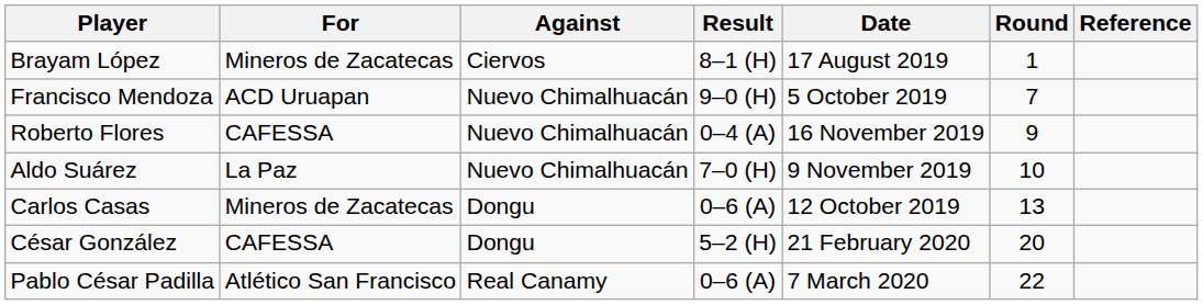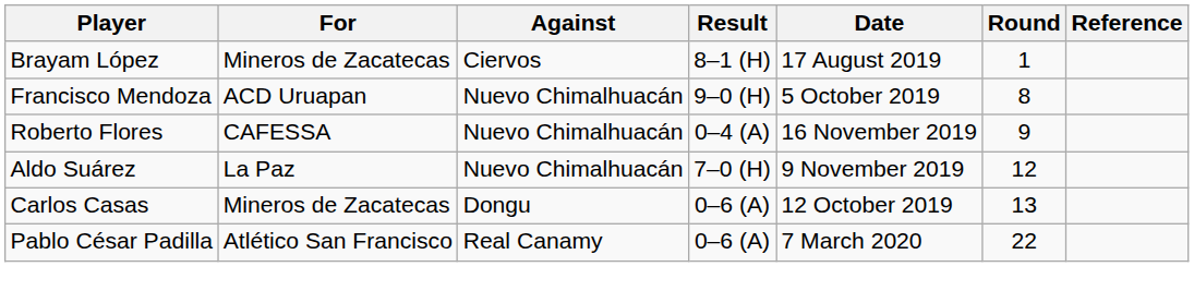 <table class="wikitable sortable">
 <tr>
 <th>Player</th>
 <th>For</th>
 <th>Against</th>
 <th>Result</th>
 <th>Date</th>
 <th>Round</th>
 <th>Reference</th>
 </tr>
 <tr>
 <td> Brayam López</td>
 <td>Mineros de Zacatecas</td>
 <td>Ciervos</td>
 <td align=center>8–1 (H)</td>
 <td>17 August 2019</td>
 <td align=center>1</td>
 <td align=center></td>
 </tr>
 <tr>
 <td> Francisco Mendoza</td>
 <td>ACD Uruapan</td>
 <td>Nuevo Chimalhuacán</td>
 <td align=center>9–0 (H)</td>
 <td>5 October 2019</td>
-<td align=center>7</td>
+<td align=center>8</td>
 <td align=center></td>
 </tr>
 <tr>
 <td> Roberto Flores</td>
 <td>CAFESSA</td>
 <td>Nuevo Chimalhuacán</td>
 <td align=center>0–4 (A)</td>
 <td>16 November 2019</td>
 <td align=center>9</td>
 <td align=center></td>
 </tr>
 <tr>
 <td> Aldo Suárez</td>
 <td>La Paz</td>
 <td>Nuevo Chimalhuacán</td>
 <td align=center>7–0 (H)</td>
 <td>9 November 2019</td>
-<td align=center>10</td>
+<td align=center>12</td>
 <td align=center></td>
 </tr>
 <tr>
 <td> Carlos Casas</td>
 <td>Mineros de Zacatecas</td>
 <td>Dongu</td>
 <td align=center>0–6 (A)</td>
 <td>12 October 2019</td>
 <td align=center>13</td>
 <td align=center></td>
 </tr>
 <tr>
-<td> César González</td>
-<td>CAFESSA</td>
-<td>Dongu</td>
-<td align=center>5–2 (H)</td>
-<td>21 February 2020</td>
-<td align=center>20</td>
-<td align=center></td>
-</tr>
-<tr>
 <td> Pablo César Padilla</td>
 <td>Atlético San Francisco</td>
 <td>Real Canamy</td>
 <td align=center>0–6 (A)</td>
 <td>7 March 2020</td>
 <td align=center>22</td>
 <td align=center></td>
 </tr>
 </table>
